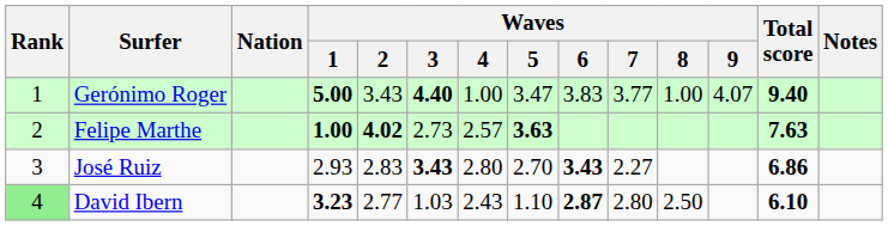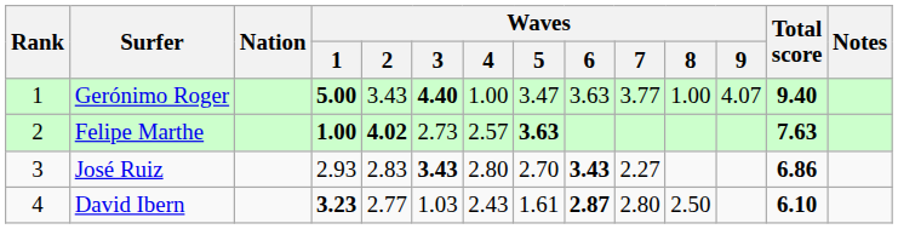 <table class="wikitable sortable" style="text-align:center">
 <tr>
 <th rowspan=2>Rank</th>
 <th rowspan=2>Surfer</th>
 <th rowspan=2>Nation</th>
 <th colspan=9>Waves</th>
 <th rowspan=2>Total<br>score</th>
 <th rowspan=2>Notes</th>
 </tr>
 <tr>
 <th>1</th>
 <th>2</th>
 <th>3</th>
 <th>4</th>
 <th>5</th>
 <th>6</th>
 <th>7</th>
 <th>8</th>
 <th>9</th>
 </tr>
 <tr bgcolor=ccffcc>
 <td>1</td>
 <td align=left><a href='#'>Gerónimo Roger</a></td>
 <td align=left></td>
 <td><strong>5.00</strong></td>
 <td>3.43</td>
 <td><strong>4.40</strong></td>
 <td>1.00</td>
 <td>3.47</td>
-<td>3.83</td>
+<td>3.63</td>
 <td>3.77</td>
 <td>1.00</td>
 <td>4.07</td>
 <td><strong>9.40</strong></td>
 <td></td>
 </tr>
 <tr bgcolor=ccffcc>
 <td>2</td>
 <td align=left><a href='#'>Felipe Marthe</a></td>
 <td align=left></td>
 <td><strong>1.00</strong></td>
 <td><strong>4.02</strong></td>
 <td>2.73</td>
 <td>2.57</td>
 <td><strong>3.63</strong></td>
 <td></td>
 <td></td>
 <td></td>
 <td></td>
 <td><strong>7.63</strong></td>
 <td></td>
 </tr>
 <tr>
 <td>3</td>
 <td align=left><a href='#'>José Ruiz</a></td>
 <td align=left></td>
 <td>2.93</td>
 <td>2.83</td>
 <td><strong>3.43</strong></td>
 <td>2.80</td>
 <td>2.70</td>
 <td><strong>3.43</strong></td>
 <td>2.27</td>
 <td></td>
 <td></td>
 <td><strong>6.86</strong></td>
 <td></td>
 </tr>
 <tr>
-<td style="background: lightgreen;">4</td>
+<td>4</td>
 <td align=left><a href='#'>David Ibern</a></td>
 <td align=left></td>
 <td><strong>3.23</strong></td>
 <td>2.77</td>
 <td>1.03</td>
 <td>2.43</td>
-<td>1.10</td>
+<td>1.61</td>
 <td><strong>2.87</strong></td>
 <td>2.80</td>
 <td>2.50</td>
 <td></td>
 <td><strong>6.10</strong></td>
 <td></td>
 </tr>
 </table>
